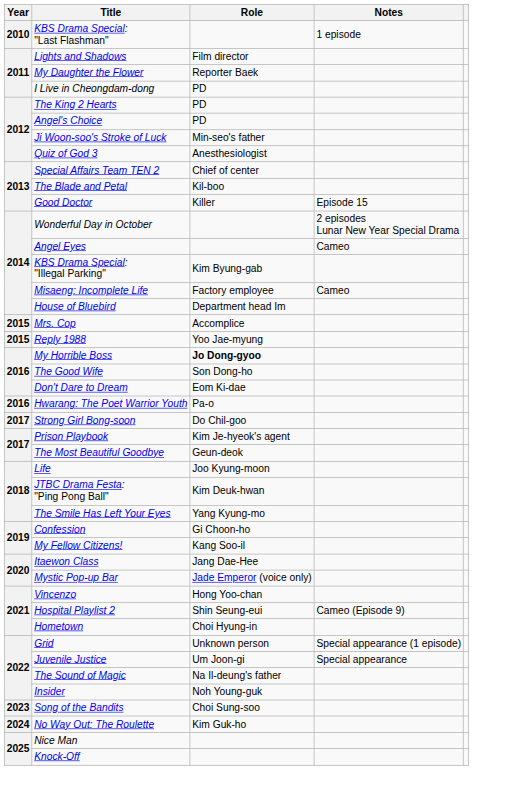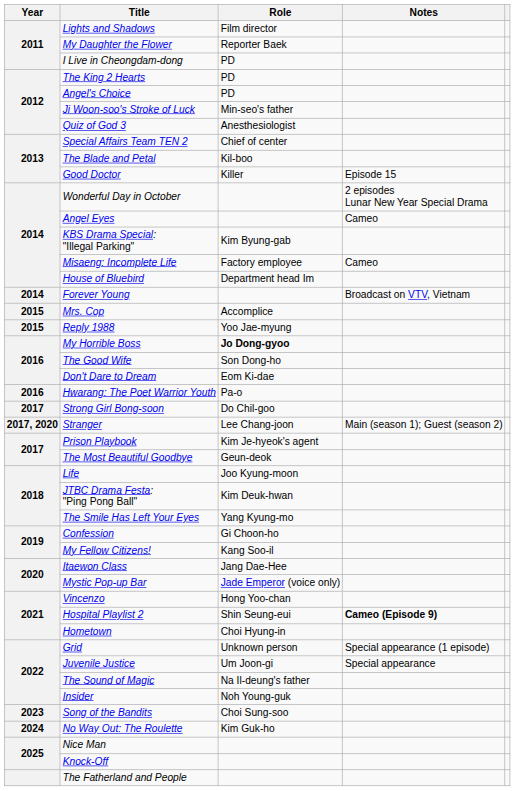 <table class="wikitable plainrowheaders sortable">
 <tr>
 <th scope="col">Year</th>
 <th scope="col">Title</th>
 <th scope="col">Role</th>
 <th scope="col">Notes</th>
 <th scope="col" class="unsortable"></th>
-</tr>
-<tr>
-<th scope="row">2010</th>
-<td><em><a href='#'>KBS Drama Special</a>:</em><br>"Last Flashman"</td>
-<td></td>
-<td>1 episode</td>
-<td style="text-align:center"></td>
 </tr>
 <tr>
 <th scope="row" rowspan="3">2011</th>
 <td><em><a href='#'>Lights and Shadows</a></em></td>
 <td>Film director</td>
 <td></td>
 <td style="text-align:center"></td>
 </tr>
 <tr>
 <td><em><a href='#'>My Daughter the Flower</a></em></td>
 <td>Reporter Baek</td>
 <td></td>
 <td style="text-align:center"></td>
 </tr>
 <tr>
 <td><em>I Live in Cheongdam-dong</em></td>
 <td>PD</td>
 <td></td>
 <td style="text-align:center"></td>
 </tr>
 <tr>
 <th scope="row" rowspan="4">2012</th>
 <td><em><a href='#'>The King 2 Hearts</a></em></td>
 <td>PD</td>
 <td></td>
 <td style="text-align:center"></td>
 </tr>
 <tr>
 <td><em><a href='#'>Angel's Choice</a></em></td>
 <td>PD</td>
 <td></td>
 <td style="text-align:center"></td>
 </tr>
 <tr>
 <td><em><a href='#'>Ji Woon-soo's Stroke of Luck</a></em></td>
 <td>Min-seo's father</td>
 <td></td>
 <td style="text-align:center"></td>
 </tr>
 <tr>
 <td><em><a href='#'>Quiz of God 3</a></em></td>
 <td>Anesthesiologist</td>
 <td></td>
 <td style="text-align:center"></td>
 </tr>
 <tr>
 <th scope="row" rowspan="3">2013</th>
 <td><em><a href='#'>Special Affairs Team TEN 2</a></em></td>
 <td>Chief of center</td>
 <td></td>
 <td style="text-align:center"></td>
 </tr>
 <tr>
 <td><em><a href='#'>The Blade and Petal</a></em></td>
 <td>Kil-boo</td>
 <td></td>
 <td style="text-align:center"></td>
 </tr>
 <tr>
 <td><em><a href='#'>Good Doctor</a></em></td>
 <td>Killer</td>
 <td>Episode 15</td>
 <td style="text-align:center"></td>
 </tr>
 <tr>
 <th scope="row" rowspan="5">2014</th>
 <td><em>Wonderful Day in October</em></td>
 <td></td>
 <td>2 episodes<br>Lunar New Year Special Drama</td>
 <td style="text-align:center"></td>
 </tr>
 <tr>
 <td><em><a href='#'>Angel Eyes</a></em></td>
 <td></td>
 <td>Cameo</td>
 <td style="text-align:center"></td>
 </tr>
 <tr>
 <td><em><a href='#'>KBS Drama Special</a>:</em><br>"Illegal Parking"</td>
 <td>Kim Byung-gab</td>
 <td></td>
 <td style="text-align:center"></td>
 </tr>
 <tr>
 <td><em><a href='#'>Misaeng: Incomplete Life</a></em></td>
 <td>Factory employee</td>
 <td>Cameo</td>
 <td style="text-align:center"></td>
 </tr>
 <tr>
 <td><em><a href='#'>House of Bluebird</a></em></td>
 <td>Department head Im</td>
 <td></td>
 <td style="text-align:center"></td>
 </tr>
 <tr>
+<th scope="row">2014</th>
+<td><em><a href='#'>Forever Young</a></em></td>
+<td></td>
+<td>Broadcast on <a href='#'>VTV</a>, Vietnam</td>
+<td style="text-align:center"></td>
+</tr>
+<tr>
 <th scope="row">2015</th>
 <td><em><a href='#'>Mrs. Cop</a></em></td>
 <td>Accomplice</td>
 <td></td>
 <td style="text-align:center"></td>
 </tr>
 <tr>
 <th scope="row">2015</th>
 <td><em><a href='#'>Reply 1988</a></em></td>
 <td>Yoo Jae-myung</td>
 <td></td>
 <td style="text-align:center"></td>
 </tr>
 <tr>
 <th scope="row" rowspan="3">2016</th>
 <td><em><a href='#'>My Horrible Boss</a></em></td>
 <td><strong>Jo Dong-gyoo</strong></td>
 <td></td>
 <td style="text-align:center"></td>
 </tr>
 <tr>
 <td><em><a href='#'>The Good Wife</a></em></td>
 <td>Son Dong-ho</td>
 <td></td>
 <td style="text-align:center"></td>
 </tr>
 <tr>
 <td><em><a href='#'>Don't Dare to Dream</a></em></td>
 <td>Eom Ki-dae</td>
 <td></td>
 <td style="text-align:center"></td>
 </tr>
 <tr>
 <th scope="row">2016</th>
 <td><em><a href='#'>Hwarang: The Poet Warrior Youth</a></em></td>
 <td>Pa-o</td>
 <td></td>
 <td style="text-align:center"></td>
 </tr>
 <tr>
 <th scope="row">2017</th>
 <td><em><a href='#'>Strong Girl Bong-soon</a></em></td>
 <td>Do Chil-goo</td>
 <td></td>
+<td style="text-align:center"></td>
+</tr>
+<tr>
+<th scope="row">2017, 2020</th>
+<td><em><a href='#'>Stranger</a></em></td>
+<td>Lee Chang-joon</td>
+<td>Main (season 1); Guest (season 2)</td>
 <td style="text-align:center"></td>
 </tr>
 <tr>
 <th scope="row" rowspan="2">2017</th>
 <td><em><a href='#'>Prison Playbook</a></em></td>
 <td>Kim Je-hyeok's agent</td>
 <td></td>
 <td style="text-align:center"></td>
 </tr>
 <tr>
 <td><em><a href='#'>The Most Beautiful Goodbye</a></em></td>
 <td>Geun-deok</td>
 <td></td>
 <td style="text-align:center"></td>
 </tr>
 <tr>
 <th scope="row" rowspan="3">2018</th>
 <td><em><a href='#'>Life</a></em></td>
 <td>Joo Kyung-moon</td>
 <td></td>
 <td style="text-align:center"></td>
 </tr>
 <tr>
 <td><em><a href='#'>JTBC Drama Festa</a>:</em><br>"Ping Pong Ball"</td>
 <td>Kim Deuk-hwan</td>
 <td></td>
 <td style="text-align:center"></td>
 </tr>
 <tr>
 <td><em><a href='#'>The Smile Has Left Your Eyes</a></em></td>
 <td>Yang Kyung-mo</td>
 <td></td>
 <td style="text-align:center"></td>
 </tr>
 <tr>
 <th scope="row" rowspan="2">2019</th>
 <td><em><a href='#'>Confession</a></em></td>
 <td>Gi Choon-ho</td>
 <td></td>
 <td style="text-align:center"></td>
 </tr>
 <tr>
 <td><em><a href='#'>My Fellow Citizens!</a></em></td>
 <td>Kang Soo-il</td>
 <td></td>
 <td style="text-align:center"></td>
 </tr>
 <tr>
 <th scope="row" rowspan="2">2020</th>
 <td><em><a href='#'>Itaewon Class</a></em></td>
 <td>Jang Dae-Hee</td>
 <td></td>
 <td style="text-align:center"></td>
 </tr>
 <tr>
 <td><em><a href='#'>Mystic Pop-up Bar</a></em></td>
 <td><a href='#'>Jade Emperor</a> (voice only)</td>
 <td></td>
 <td style="text-align:center"></td>
 </tr>
 <tr>
 <th scope="row" rowspan="3">2021</th>
 <td><em><a href='#'>Vincenzo</a></em></td>
 <td>Hong Yoo-chan</td>
 <td></td>
 <td style="text-align:center"></td>
 </tr>
 <tr>
 <td><em><a href='#'>Hospital Playlist 2</a></em></td>
 <td>Shin Seung-eui</td>
-<td>Cameo (Episode 9)</td>
+<td><strong>Cameo (Episode 9)</strong></td>
 <td style="text-align:center"></td>
 </tr>
 <tr>
 <td><em><a href='#'>Hometown</a></em></td>
 <td>Choi Hyung-in</td>
 <td></td>
 <td style="text-align:center"></td>
 </tr>
 <tr>
 <th scope="row" rowspan="4">2022</th>
 <td><em><a href='#'>Grid</a></em></td>
 <td>Unknown person</td>
 <td>Special appearance (1 episode)</td>
 <td style="text-align:center"></td>
 </tr>
 <tr>
 <td><em><a href='#'>Juvenile Justice</a></em></td>
 <td>Um Joon-gi</td>
 <td>Special appearance</td>
 <td style="text-align:center"></td>
 </tr>
 <tr>
 <td><em><a href='#'>The Sound of Magic</a></em></td>
 <td>Na Il-deung's father</td>
 <td></td>
 <td style="text-align:center"></td>
 </tr>
 <tr>
 <td><em><a href='#'>Insider</a></em></td>
 <td>Noh Young-guk</td>
 <td></td>
 <td style="text-align:center"></td>
 </tr>
 <tr>
 <th scope="row">2023</th>
 <td><em><a href='#'>Song of the Bandits</a></em></td>
 <td>Choi Sung-soo</td>
 <td></td>
 <td style="text-align:center"></td>
 </tr>
 <tr>
 <th scope="row">2024</th>
 <td><em><a href='#'>No Way Out: The Roulette</a></em></td>
 <td>Kim Guk-ho</td>
 <td></td>
 <td style="text-align:center"></td>
 </tr>
 <tr>
 <th scope="row" rowspan="2">2025</th>
 <td><em>Nice Man</em></td>
 <td></td>
 <td></td>
 <td style="text-align:center"></td>
 </tr>
 <tr>
 <td><em><a href='#'>Knock-Off</a></em></td>
 <td></td>
 <td></td>
 <td style="text-align:center"></td>
 </tr>
+<tr>
+<th scope="row"></th>
+<td><em>The Fatherland and People</em></td>
+<td></td>
+<td></td>
+<td style="text-align:center"></td>
+</tr>
 </table>
